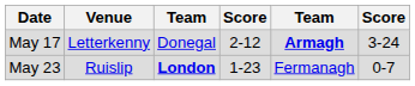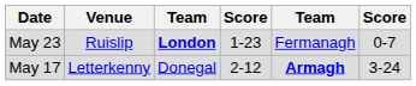 <table class="wikitable">
 <tr>
 <th>Date</th>
 <th>Venue</th>
 <th>Team</th>
 <th>Score</th>
 <th>Team</th>
 <th>Score</th>
 </tr>
 <tr align="center" style="background:#dddddd;">
+<td>May 23</td>
+<td><a href='#'>Ruislip</a></td>
+<td><strong><a href='#'>London</a></strong></td>
+<td>1-23</td>
+<td><a href='#'>Fermanagh</a></td>
+<td>0-7</td>
+</tr>
+<tr align="center" style="background:#dddddd;">
 <td>May 17</td>
 <td><a href='#'>Letterkenny</a></td>
 <td><a href='#'>Donegal</a></td>
 <td>2-12</td>
 <td><strong><a href='#'>Armagh</a></strong></td>
 <td>3-24</td>
 </tr>
-<tr align="center" style="background:#dddddd;">
-<td>May 23</td>
-<td><a href='#'>Ruislip</a></td>
-<td><strong><a href='#'>London</a></strong></td>
-<td>1-23</td>
-<td><a href='#'>Fermanagh</a></td>
-<td>0-7</td>
-</tr>
 </table>
